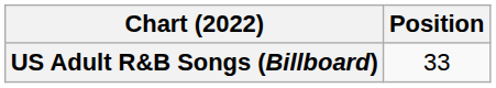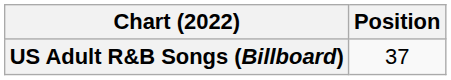 <table class="wikitable plainrowheaders">
 <tr>
 <th scope="col">Chart (2022)</th>
 <th scope="col">Position</th>
 </tr>
 <tr>
 <th scope="row">US Adult R&B Songs (<em>Billboard</em>)</th>
-<td align="center">33</td>
+<td align="center">37</td>
 </tr>
 </table>
